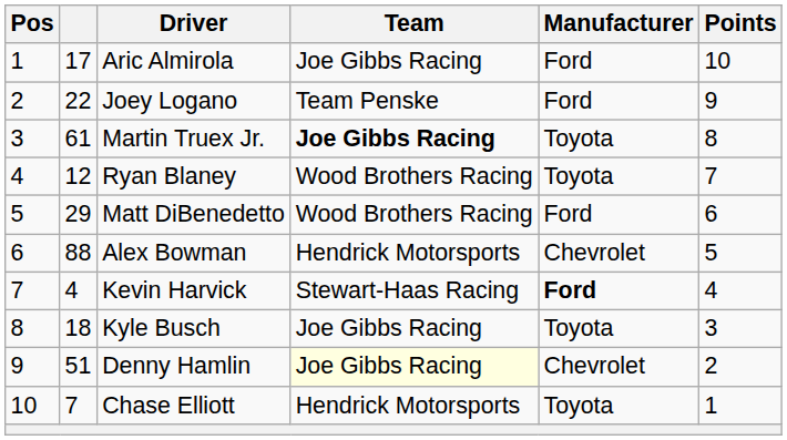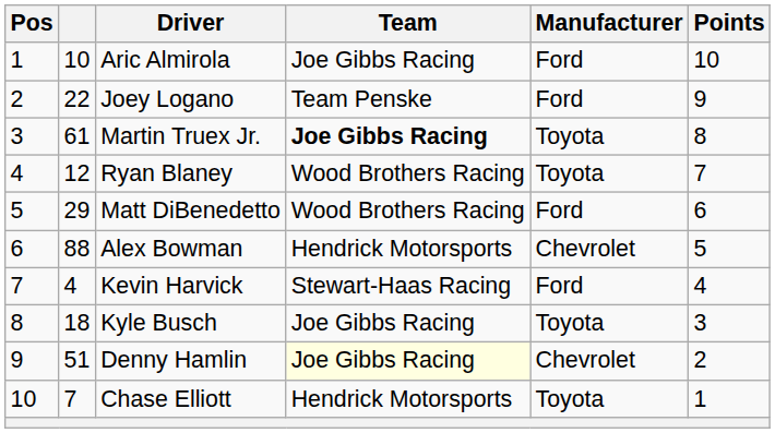 <table class="wikitable" style="font-size:98%">
 <tr>
 <th>Pos</th>
 <th></th>
 <th>Driver</th>
 <th>Team</th>
 <th>Manufacturer</th>
 <th>Points</th>
 </tr>
 <tr>
 <td>1</td>
-<td>17</td>
+<td>10</td>
 <td>Aric Almirola</td>
 <td>Joe Gibbs Racing</td>
 <td>Ford</td>
 <td>10</td>
 </tr>
 <tr>
 <td>2</td>
 <td>22</td>
 <td>Joey Logano</td>
 <td>Team Penske</td>
 <td>Ford</td>
 <td>9</td>
 </tr>
 <tr>
 <td>3</td>
 <td>61</td>
 <td>Martin Truex Jr.</td>
 <td><strong>Joe Gibbs Racing</strong></td>
 <td>Toyota</td>
 <td>8</td>
 </tr>
 <tr>
 <td>4</td>
 <td>12</td>
 <td>Ryan Blaney</td>
 <td>Wood Brothers Racing</td>
 <td>Toyota</td>
 <td>7</td>
 </tr>
 <tr>
 <td>5</td>
 <td>29</td>
 <td>Matt DiBenedetto</td>
 <td>Wood Brothers Racing</td>
 <td>Ford</td>
 <td>6</td>
 </tr>
 <tr>
 <td>6</td>
 <td>88</td>
 <td>Alex Bowman</td>
 <td>Hendrick Motorsports</td>
 <td>Chevrolet</td>
 <td>5</td>
 </tr>
 <tr>
 <td>7</td>
 <td>4</td>
 <td>Kevin Harvick</td>
 <td>Stewart-Haas Racing</td>
-<td><strong>Ford</strong></td>
+<td>Ford</td>
 <td>4</td>
 </tr>
 <tr>
 <td>8</td>
 <td>18</td>
 <td>Kyle Busch</td>
 <td>Joe Gibbs Racing</td>
 <td>Toyota</td>
 <td>3</td>
 </tr>
 <tr>
 <td>9</td>
 <td>51</td>
 <td>Denny Hamlin</td>
 <td style="background: lightyellow;">Joe Gibbs Racing</td>
 <td>Chevrolet</td>
 <td>2</td>
 </tr>
 <tr>
 <td>10</td>
 <td>7</td>
 <td>Chase Elliott</td>
 <td>Hendrick Motorsports</td>
 <td>Toyota</td>
 <td>1</td>
 </tr>
 <tr>
 <th colspan="6"></th>
 </tr>
 </table>
